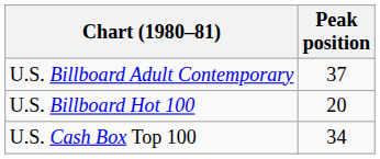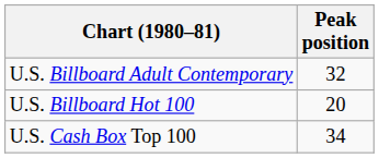 <table class="wikitable">
 <tr>
 <th align="left">Chart (1980–81)</th>
 <th align="left">Peak<br>position</th>
 </tr>
 <tr>
 <td align="left">U.S. <em><a href='#'>Billboard Adult Contemporary</a></em></td>
-<td style="text-align:center;">37</td>
+<td style="text-align:center;">32</td>
 </tr>
 <tr>
 <td align="left">U.S. <em><a href='#'>Billboard Hot 100</a></em></td>
 <td style="text-align:center;">20</td>
 </tr>
 <tr>
 <td align="left">U.S. <em><a href='#'>Cash Box</a></em> Top 100</td>
 <td style="text-align:center;">34</td>
 </tr>
 </table>
